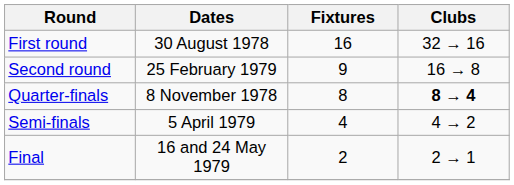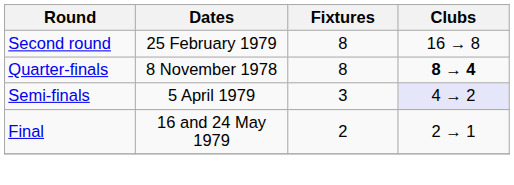 <table class="wikitable" style="text-align:left">
 <tr>
 <th width=120>Round</th>
 <th width=140>Dates</th>
 <th width=100>Fixtures</th>
 <th width=100>Clubs</th>
 </tr>
 <tr>
-<td><a href='#'>First round</a></td>
-<td align="center">30 August 1978</td>
-<td align="center">16</td>
-<td align="center">32 → 16</td>
-</tr>
-<tr>
 <td><a href='#'>Second round</a></td>
 <td align="center">25 February 1979</td>
-<td align="center">9</td>
+<td align="center">8</td>
 <td align="center">16 → 8</td>
 </tr>
 <tr>
 <td><a href='#'>Quarter-finals</a></td>
 <td align="center">8 November 1978</td>
 <td align="center">8</td>
 <td align="center"><strong>8 → 4</strong></td>
 </tr>
 <tr>
 <td><a href='#'>Semi-finals</a></td>
 <td align="center">5 April 1979</td>
-<td align="center">4</td>
-<td align="center">4 → 2</td>
+<td align="center">3</td>
+<td align="center" style="background: lavender;">4 → 2</td>
 </tr>
 <tr>
 <td><a href='#'>Final</a></td>
 <td align="center">16 and 24 May 1979</td>
 <td align="center">2</td>
 <td align="center">2 → 1</td>
 </tr>
 <tr>
 </tr>
 </table>
